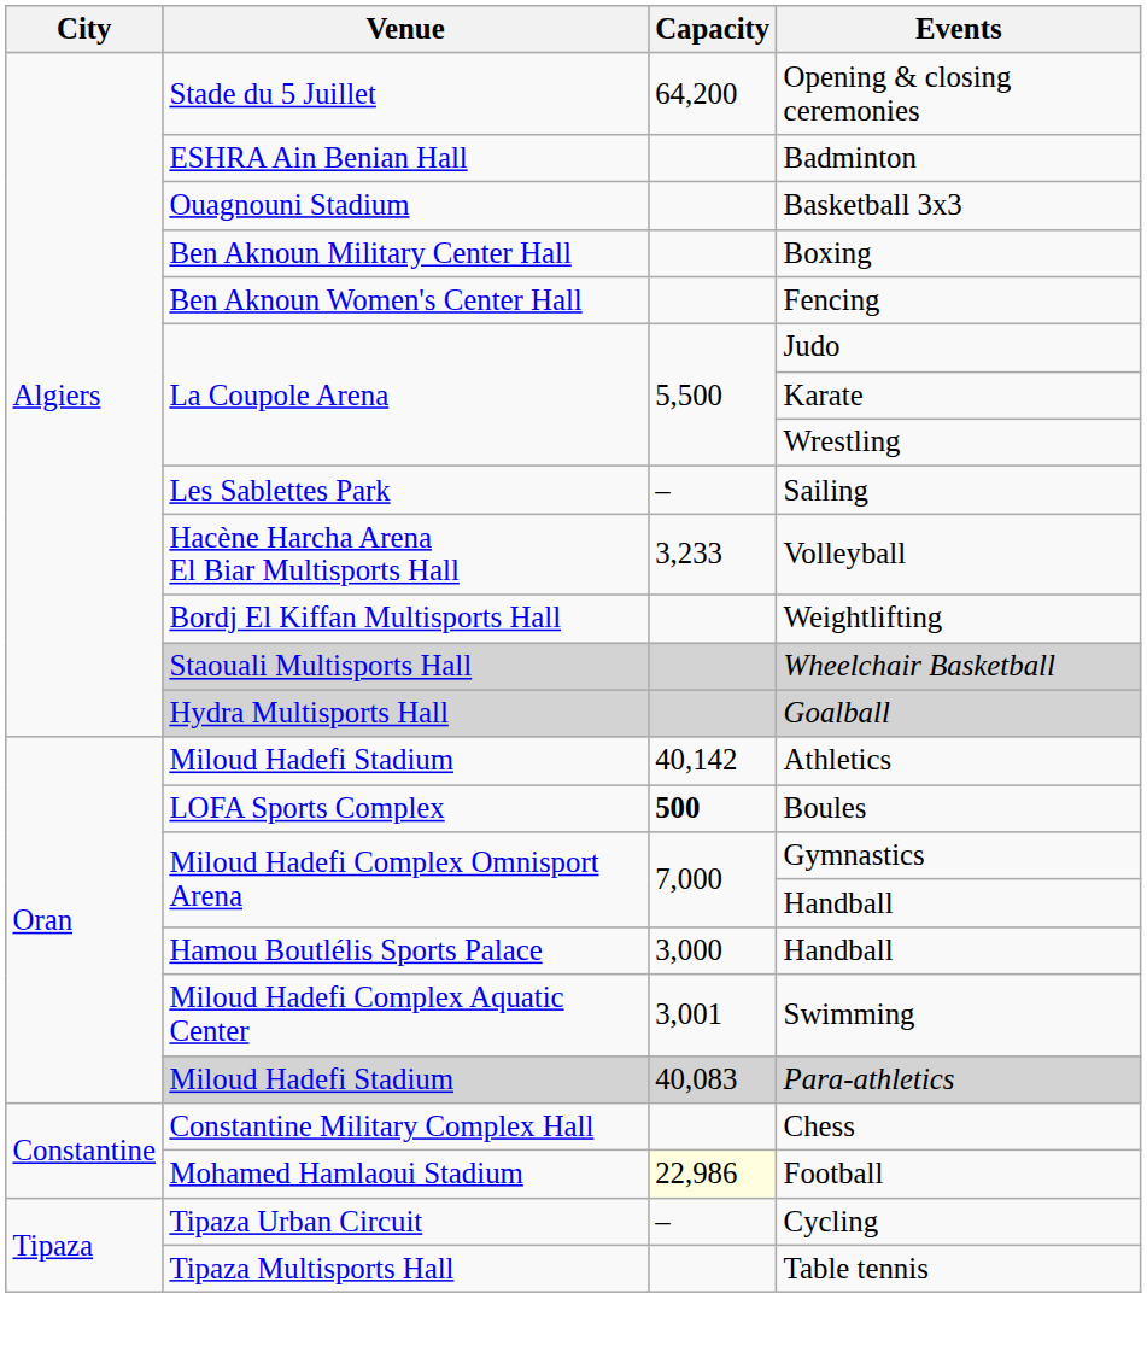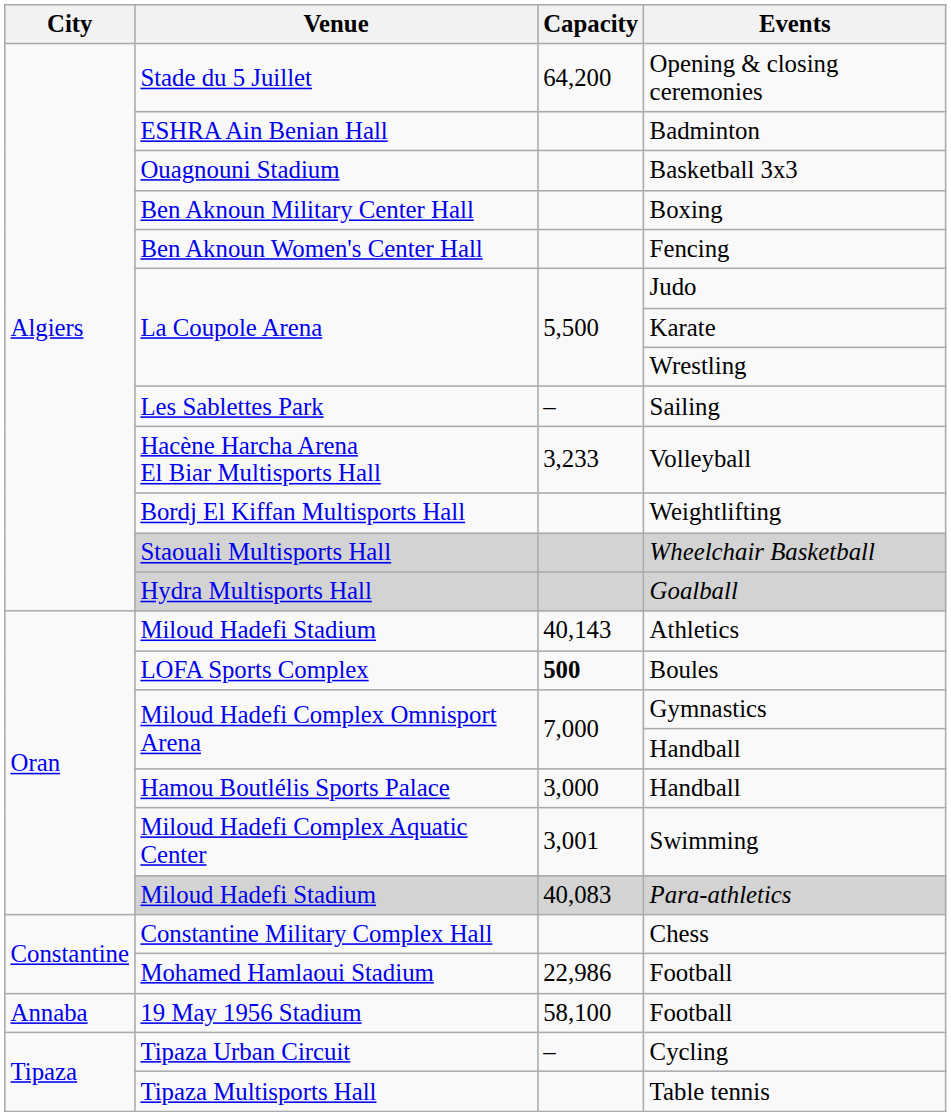 <table class="wikitable">
 <tr>
 <th>City</th>
 <th>Venue</th>
 <th>Capacity</th>
 <th>Events</th>
 </tr>
 <tr>
 <td rowspan=13><a href='#'>Algiers</a><br><em></em></td>
 <td><a href='#'>Stade du 5 Juillet</a></td>
 <td>64,200</td>
 <td>Opening & closing ceremonies</td>
 </tr>
 <tr>
 <td><a href='#'>ESHRA Ain Benian Hall</a></td>
 <td></td>
 <td>Badminton</td>
 </tr>
 <tr>
 <td><a href='#'>Ouagnouni Stadium</a></td>
 <td></td>
 <td>Basketball 3x3</td>
 </tr>
 <tr>
 <td><a href='#'>Ben Aknoun Military Center Hall</a></td>
 <td></td>
 <td>Boxing</td>
 </tr>
 <tr>
 <td><a href='#'>Ben Aknoun Women's Center Hall</a></td>
 <td></td>
 <td>Fencing</td>
 </tr>
 <tr>
 <td rowspan=3><a href='#'>La Coupole Arena</a></td>
 <td rowspan=3>5,500</td>
 <td>Judo</td>
 </tr>
 <tr>
 <td>Karate</td>
 </tr>
 <tr>
 <td>Wrestling</td>
 </tr>
 <tr>
 <td><a href='#'>Les Sablettes Park</a></td>
 <td>–</td>
 <td>Sailing</td>
 </tr>
 <tr>
 <td><a href='#'>Hacène Harcha Arena</a><br><a href='#'>El Biar Multisports Hall</a></td>
 <td>3,233<br></td>
 <td>Volleyball</td>
 </tr>
 <tr>
 <td><a href='#'>Bordj El Kiffan Multisports Hall</a></td>
 <td></td>
 <td>Weightlifting</td>
 </tr>
 <tr bgcolor=#D3D3D3>
 <td><a href='#'>Staouali Multisports Hall</a></td>
 <td></td>
 <td><em>Wheelchair Basketball</em></td>
 </tr>
 <tr bgcolor=#D3D3D3>
 <td><a href='#'>Hydra Multisports Hall</a></td>
 <td></td>
 <td><em>Goalball</em></td>
 </tr>
 <tr>
 <td rowspan=7><a href='#'>Oran</a><br><em></em></td>
 <td><a href='#'>Miloud Hadefi Stadium</a></td>
-<td>40,142</td>
+<td>40,143</td>
 <td>Athletics</td>
 </tr>
 <tr>
 <td><a href='#'>LOFA Sports Complex</a></td>
 <td><strong>500</strong></td>
 <td>Boules</td>
 </tr>
 <tr>
 <td rowspan=2><a href='#'>Miloud Hadefi Complex Omnisport Arena</a></td>
 <td rowspan=2>7,000</td>
 <td>Gymnastics</td>
 </tr>
 <tr>
 <td>Handball</td>
 </tr>
 <tr>
 <td><a href='#'>Hamou Boutlélis Sports Palace</a></td>
 <td>3,000</td>
 <td>Handball</td>
 </tr>
 <tr>
 <td><a href='#'>Miloud Hadefi Complex Aquatic Center</a></td>
 <td>3,001</td>
 <td>Swimming</td>
 </tr>
 <tr bgcolor=#D3D3D3>
 <td><a href='#'>Miloud Hadefi Stadium</a></td>
 <td>40,083</td>
 <td><em>Para-athletics</em></td>
 </tr>
 <tr>
 <td rowspan=2><a href='#'>Constantine</a><br><em></em></td>
 <td><a href='#'>Constantine Military Complex Hall</a></td>
 <td></td>
 <td>Chess</td>
 </tr>
 <tr>
 <td><a href='#'>Mohamed Hamlaoui Stadium</a></td>
-<td style="background: lightyellow;">22,986</td>
+<td>22,986</td>
+<td>Football</td>
+</tr>
+<tr>
+<td rowspan=1><a href='#'>Annaba</a><br></td>
+<td><a href='#'>19 May 1956 Stadium</a></td>
+<td>58,100</td>
 <td>Football</td>
 </tr>
 <tr>
 <td rowspan=2><a href='#'>Tipaza</a><br></td>
 <td><a href='#'>Tipaza Urban Circuit</a></td>
 <td>–</td>
 <td>Cycling</td>
 </tr>
 <tr>
 <td><a href='#'>Tipaza Multisports Hall</a></td>
 <td></td>
 <td>Table tennis</td>
 </tr>
 </table>
